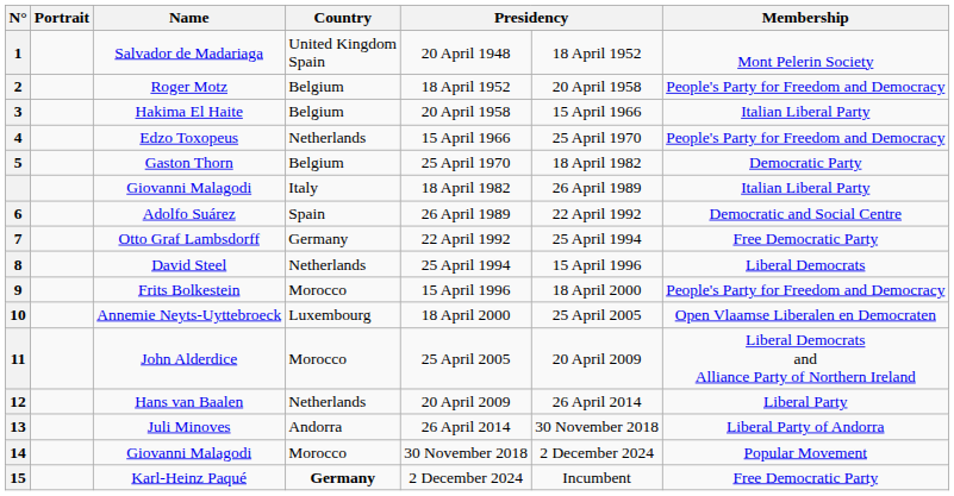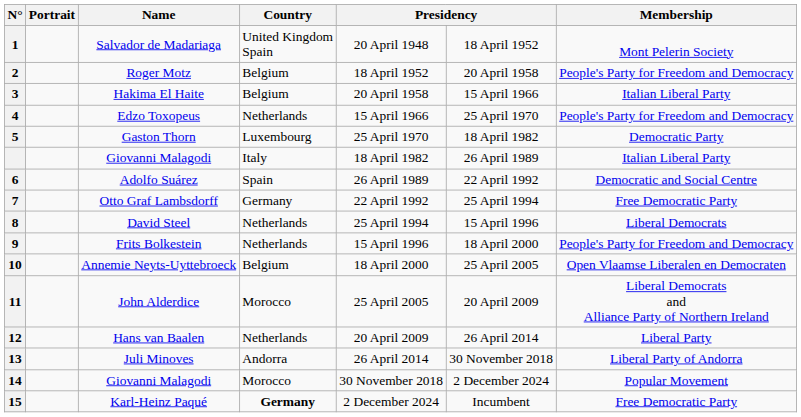 <table class="wikitable" style="text-align:center">
 <tr>
 <th>N°</th>
 <th>Portrait</th>
 <th>Name<br></th>
 <th>Country</th>
 <th colspan=2>Presidency</th>
 <th>Membership</th>
 </tr>
 <tr>
 <th>1</th>
 <td></td>
 <td><a href='#'>Salvador de Madariaga</a><br></td>
 <td style="text-align:left">United Kingdom<br>Spain </td>
 <td class=nowrap>20 April 1948</td>
 <td class=nowrap>18 April 1952</td>
 <td><br><a href='#'>Mont Pelerin Society</a></td>
 </tr>
 <tr>
 <th>2</th>
 <td></td>
 <td><a href='#'>Roger Motz</a><br></td>
 <td style="text-align:left">Belgium</td>
 <td class=nowrap>18 April 1952</td>
 <td class=nowrap>20 April 1958</td>
 <td><a href='#'>People's Party for Freedom and Democracy</a></td>
 </tr>
 <tr>
 <th>3</th>
 <td></td>
 <td><a href='#'>Hakima El Haite</a><br></td>
 <td style="text-align:left">Belgium</td>
 <td class=nowrap>20 April 1958</td>
 <td class=nowrap>15 April 1966</td>
 <td><a href='#'>Italian Liberal Party</a></td>
 </tr>
 <tr>
 <th>4</th>
 <td></td>
 <td><a href='#'>Edzo Toxopeus</a><br></td>
 <td style="text-align:left">Netherlands</td>
 <td class=nowrap>15 April 1966</td>
 <td class=nowrap>25 April 1970</td>
 <td><a href='#'>People's Party for Freedom and Democracy</a></td>
 </tr>
 <tr>
 <th>5</th>
 <td></td>
 <td><a href='#'>Gaston Thorn</a><br></td>
-<td style="text-align:left">Belgium</td>
+<td style="text-align:left">Luxembourg</td>
 <td class=nowrap>25 April 1970</td>
 <td class=nowrap>18 April 1982</td>
 <td><a href='#'>Democratic Party</a></td>
 </tr>
 <tr>
 <th></th>
 <td></td>
 <td><a href='#'>Giovanni Malagodi</a><br></td>
 <td style="text-align:left">Italy</td>
 <td class=nowrap>18 April 1982</td>
 <td class=nowrap>26 April 1989</td>
 <td><a href='#'>Italian Liberal Party</a></td>
 </tr>
 <tr>
 <th>6</th>
 <td></td>
 <td><a href='#'>Adolfo Suárez</a><br></td>
 <td style="text-align:left">Spain</td>
 <td class=nowrap>26 April 1989</td>
 <td class=nowrap>22 April 1992</td>
 <td><a href='#'>Democratic and Social Centre</a></td>
 </tr>
 <tr>
 <th>7</th>
 <td></td>
 <td><a href='#'>Otto Graf Lambsdorff</a><br></td>
 <td style="text-align:left">Germany</td>
 <td class=nowrap>22 April 1992</td>
 <td class=nowrap>25 April 1994</td>
 <td><a href='#'>Free Democratic Party</a></td>
 </tr>
 <tr>
 <th>8</th>
 <td></td>
 <td><a href='#'>David Steel</a><br></td>
 <td style="text-align:left">Netherlands</td>
 <td class=nowrap>25 April 1994</td>
 <td class=nowrap>15 April 1996</td>
 <td><a href='#'>Liberal Democrats</a></td>
 </tr>
 <tr>
 <th>9</th>
 <td></td>
 <td><a href='#'>Frits Bolkestein</a><br></td>
-<td style="text-align:left">Morocco</td>
+<td style="text-align:left">Netherlands</td>
 <td class=nowrap>15 April 1996</td>
 <td class=nowrap>18 April 2000</td>
 <td><a href='#'>People's Party for Freedom and Democracy</a></td>
 </tr>
 <tr>
 <th>10</th>
 <td></td>
 <td><a href='#'>Annemie Neyts-Uyttebroeck</a><br></td>
-<td style="text-align:left">Luxembourg</td>
+<td style="text-align:left">Belgium</td>
 <td class=nowrap>18 April 2000</td>
 <td class=nowrap>25 April 2005</td>
 <td><a href='#'>Open Vlaamse Liberalen en Democraten</a></td>
 </tr>
 <tr>
 <th>11</th>
 <td></td>
 <td><a href='#'>John Alderdice</a><br></td>
 <td style="text-align:left">Morocco</td>
 <td class=nowrap>25 April 2005</td>
 <td class=nowrap>20 April 2009</td>
 <td><a href='#'>Liberal Democrats</a><br>and<br><a href='#'>Alliance Party of Northern Ireland</a></td>
 </tr>
 <tr>
 <th>12</th>
 <td></td>
 <td><a href='#'>Hans van Baalen</a><br></td>
 <td style="text-align:left">Netherlands</td>
 <td class=nowrap>20 April 2009</td>
 <td class=nowrap>26 April 2014</td>
 <td><a href='#'>Liberal Party</a></td>
 </tr>
 <tr>
 <th>13</th>
 <td></td>
 <td><a href='#'>Juli Minoves</a><br></td>
 <td style="text-align:left">Andorra</td>
 <td class=nowrap>26 April 2014</td>
 <td class=nowrap>30 November 2018</td>
 <td><a href='#'>Liberal Party of Andorra</a></td>
 </tr>
 <tr>
 <th>14</th>
 <td></td>
 <td><a href='#'>Giovanni Malagodi</a><br></td>
 <td style="text-align:left">Morocco</td>
 <td class=nowrap>30 November 2018</td>
 <td class=nowrap>2 December 2024</td>
 <td><a href='#'>Popular Movement</a></td>
 </tr>
 <tr>
 <th>15</th>
 <td></td>
 <td><a href='#'>Karl-Heinz Paqué</a><br></td>
 <td><strong>Germany</strong></td>
 <td>2 December 2024</td>
 <td>Incumbent</td>
 <td><a href='#'>Free Democratic Party</a></td>
 </tr>
 </table>
